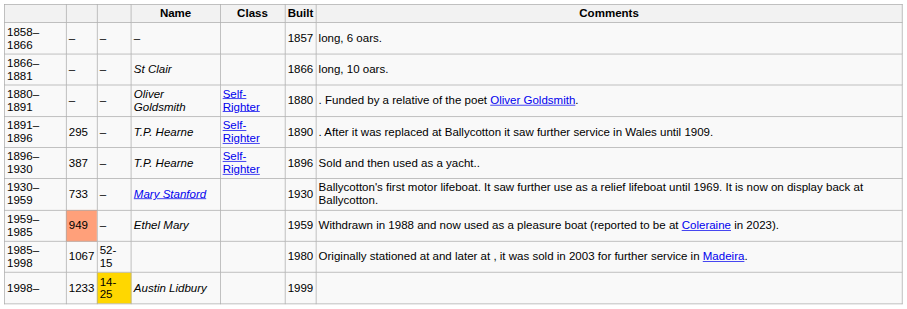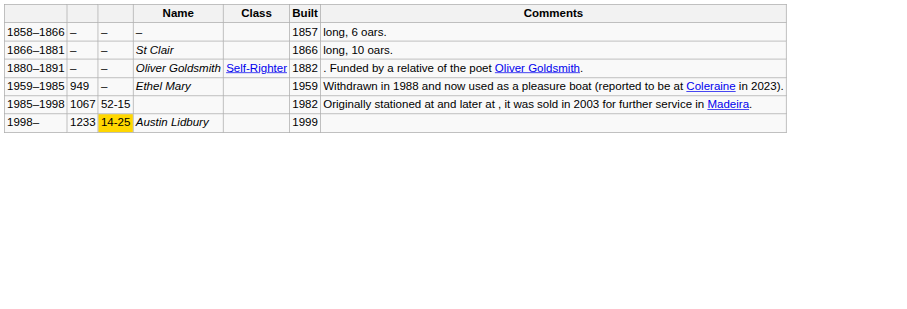 <table class="wikitable sortable">
 <tr>
 <th></th>
 <th></th>
 <th></th>
 <th>Name</th>
 <th>Class</th>
 <th>Built</th>
 <th class=unsortable>Comments</th>
 </tr>
 <tr>
 <td>1858–1866</td>
 <td>–</td>
 <td>–</td>
 <td>–</td>
 <td></td>
 <td>1857</td>
 <td> long, 6 oars.</td>
 </tr>
 <tr>
 <td>1866–1881</td>
 <td>–</td>
 <td>–</td>
 <td><em>St Clair</em></td>
 <td></td>
 <td>1866</td>
 <td> long, 10 oars.</td>
 </tr>
 <tr>
 <td>1880–1891</td>
 <td>–</td>
 <td>–</td>
 <td><em>Oliver Goldsmith</em></td>
 <td><a href='#'>Self-Righter</a></td>
-<td>1880</td>
+<td>1882</td>
 <td>. Funded by a relative of the poet <a href='#'>Oliver Goldsmith</a>.</td>
 </tr>
 <tr>
-<td>1891–1896</td>
-<td>295</td>
-<td>–</td>
-<td><em>T.P. Hearne</em></td>
-<td><a href='#'>Self-Righter</a></td>
-<td>1890</td>
-<td>. After it was replaced at Ballycotton it saw further service in Wales until 1909.</td>
-</tr>
-<tr>
-<td>1896–1930</td>
-<td>387</td>
-<td>–</td>
-<td><em>T.P. Hearne</em></td>
-<td><a href='#'>Self-Righter</a></td>
-<td>1896</td>
-<td>Sold and then used as a yacht..</td>
-</tr>
-<tr>
-<td>1930–1959</td>
-<td>733</td>
-<td>–</td>
-<td><em><a href='#'>Mary Stanford</a></em></td>
-<td></td>
-<td>1930</td>
-<td>Ballycotton's first motor lifeboat. It saw further use as a relief lifeboat until 1969. It is now on display back at Ballycotton.</td>
-</tr>
-<tr>
 <td>1959–1985</td>
-<td style="background: lightsalmon;">949</td>
+<td>949</td>
 <td>–</td>
 <td><em>Ethel Mary</em></td>
 <td></td>
 <td>1959</td>
 <td>Withdrawn in 1988 and now used as a pleasure boat (reported to be at <a href='#'>Coleraine</a> in 2023).</td>
 </tr>
 <tr>
 <td>1985–1998</td>
 <td>1067</td>
 <td>52-15</td>
 <td><em></em></td>
 <td></td>
-<td>1980</td>
+<td>1982</td>
 <td>Originally stationed at  and later at , it was sold in 2003 for further service in <a href='#'>Madeira</a>.</td>
 </tr>
 <tr>
 <td>1998–</td>
 <td>1233</td>
 <td style="background: gold;">14-25</td>
 <td><em>Austin Lidbury</em></td>
 <td></td>
 <td>1999</td>
 <td></td>
 </tr>
 </table>
